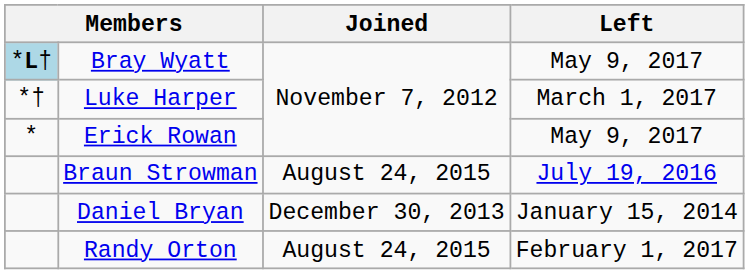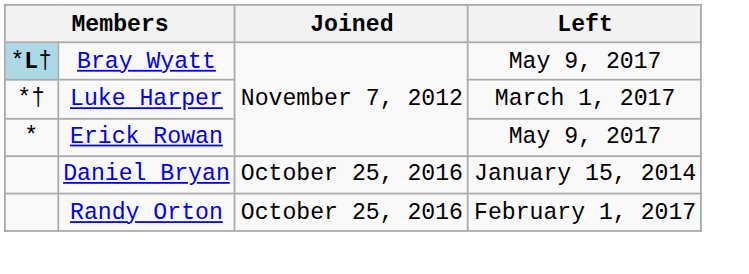 <table class="wikitable sortable" style="text-align:center;">
 <tr>
 <th colspan="2">Members</th>
 <th>Joined</th>
 <th>Left</th>
 </tr>
 <tr>
 <td style="background: lightblue;">*<strong>L</strong>†</td>
 <td><a href='#'>Bray Wyatt</a></td>
 <td rowspan="3">November 7, 2012</td>
 <td>May 9, 2017</td>
 </tr>
 <tr>
 <td>*†</td>
 <td><a href='#'>Luke Harper</a></td>
 <td>March 1, 2017</td>
 </tr>
 <tr>
 <td>*</td>
 <td><a href='#'>Erick Rowan</a></td>
 <td>May 9, 2017</td>
 </tr>
 <tr>
 <td></td>
-<td><a href='#'>Braun Strowman</a></td>
-<td>August 24, 2015</td>
-<td><a href='#'>July 19, 2016</a></td>
-</tr>
-<tr>
-<td></td>
 <td><a href='#'>Daniel Bryan</a></td>
-<td>December 30, 2013</td>
+<td>October 25, 2016</td>
 <td>January 15, 2014</td>
 </tr>
 <tr>
 <td></td>
 <td><a href='#'>Randy Orton</a></td>
-<td>August 24, 2015</td>
+<td>October 25, 2016</td>
 <td>February 1, 2017</td>
 </tr>
 </table>
